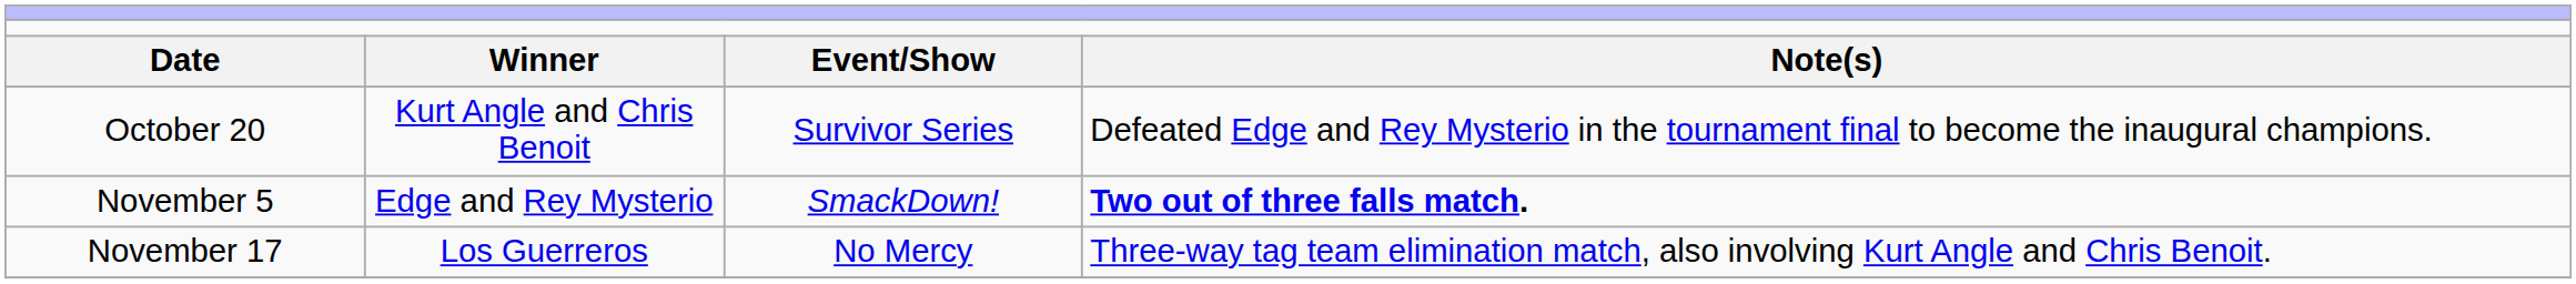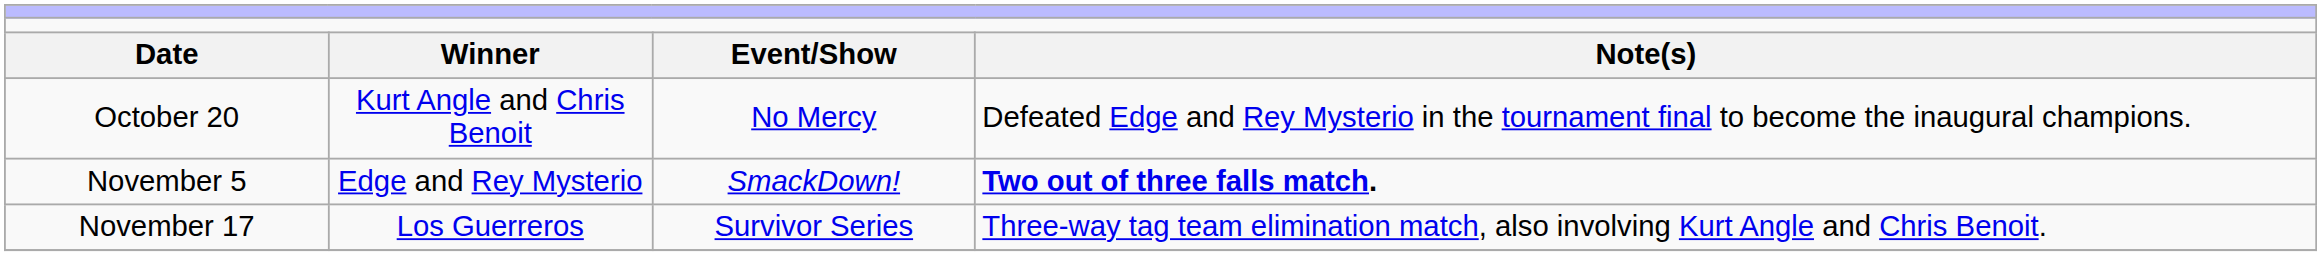 <table class="wikitable" style="text-align:center; width:100%;">
 <tr style="background:#BBF;">
 <td colspan="5"></td>
 </tr>
 <tr>
 <td colspan="5"><strong></strong></td>
 </tr>
 <tr>
 <th width=14%>Date</th>
 <th width=14%>Winner</th>
 <th width=14%>Event/Show</th>
 <th width=58%>Note(s)</th>
 </tr>
 <tr>
 <td>October 20</td>
 <td><a href='#'>Kurt Angle</a> and <a href='#'>Chris Benoit</a></td>
-<td><a href='#'>Survivor Series</a></td>
+<td><a href='#'>No Mercy</a></td>
 <td align=left>Defeated <a href='#'>Edge</a> and <a href='#'>Rey Mysterio</a> in the <a href='#'>tournament final</a> to become the inaugural champions.</td>
 </tr>
 <tr>
 <td>November 5<br></td>
 <td><a href='#'>Edge</a> and <a href='#'>Rey Mysterio</a></td>
 <td><em><a href='#'>SmackDown!</a></em></td>
 <td align=left><strong><a href='#'>Two out of three falls match</a>.</strong></td>
 </tr>
 <tr>
 <td>November 17</td>
 <td><a href='#'>Los Guerreros</a><br></td>
-<td><a href='#'>No Mercy</a></td>
+<td><a href='#'>Survivor Series</a></td>
 <td align=left><a href='#'>Three-way tag team elimination match</a>, also involving <a href='#'>Kurt Angle</a> and <a href='#'>Chris Benoit</a>.</td>
 </tr>
 <tr>
 </tr>
 </table>
